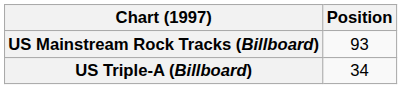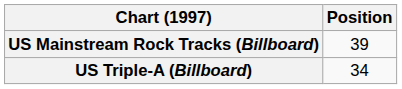 <table class="wikitable plainrowheaders" style="text-align:center">
 <tr>
 <th>Chart (1997)</th>
 <th>Position</th>
 </tr>
 <tr>
 <th scope="row">US Mainstream Rock Tracks (<em>Billboard</em>)</th>
-<td>93</td>
+<td>39</td>
 </tr>
 <tr>
 <th scope="row">US Triple-A (<em>Billboard</em>)</th>
 <td>34</td>
 </tr>
 </table>
